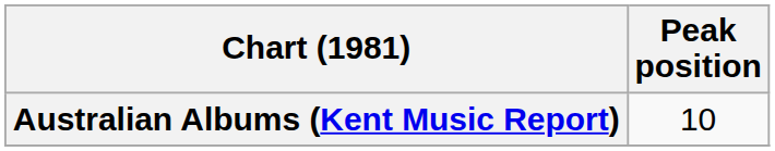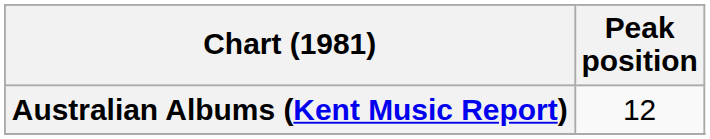 <table class="wikitable sortable plainrowheaders">
 <tr>
 <th scope="col">Chart (1981)</th>
 <th scope="col">Peak<br>position</th>
 </tr>
 <tr>
 <th scope="row">Australian Albums (<a href='#'>Kent Music Report</a>)</th>
-<td align="center">10</td>
+<td align="center">12</td>
 </tr>
 <tr>
 </tr>
 <tr>
 </tr>
 </table>
